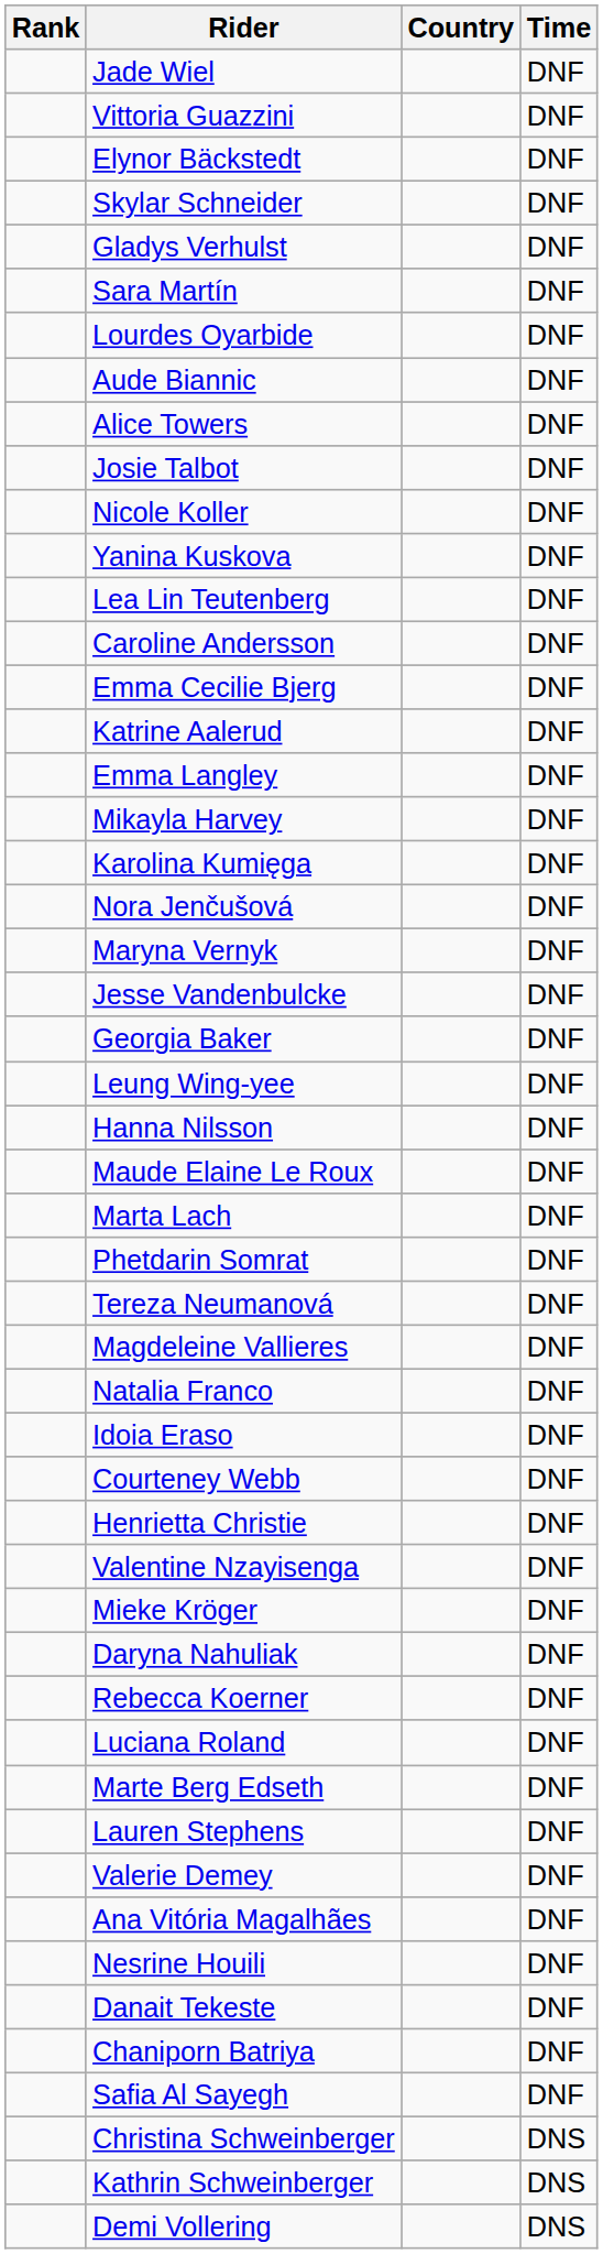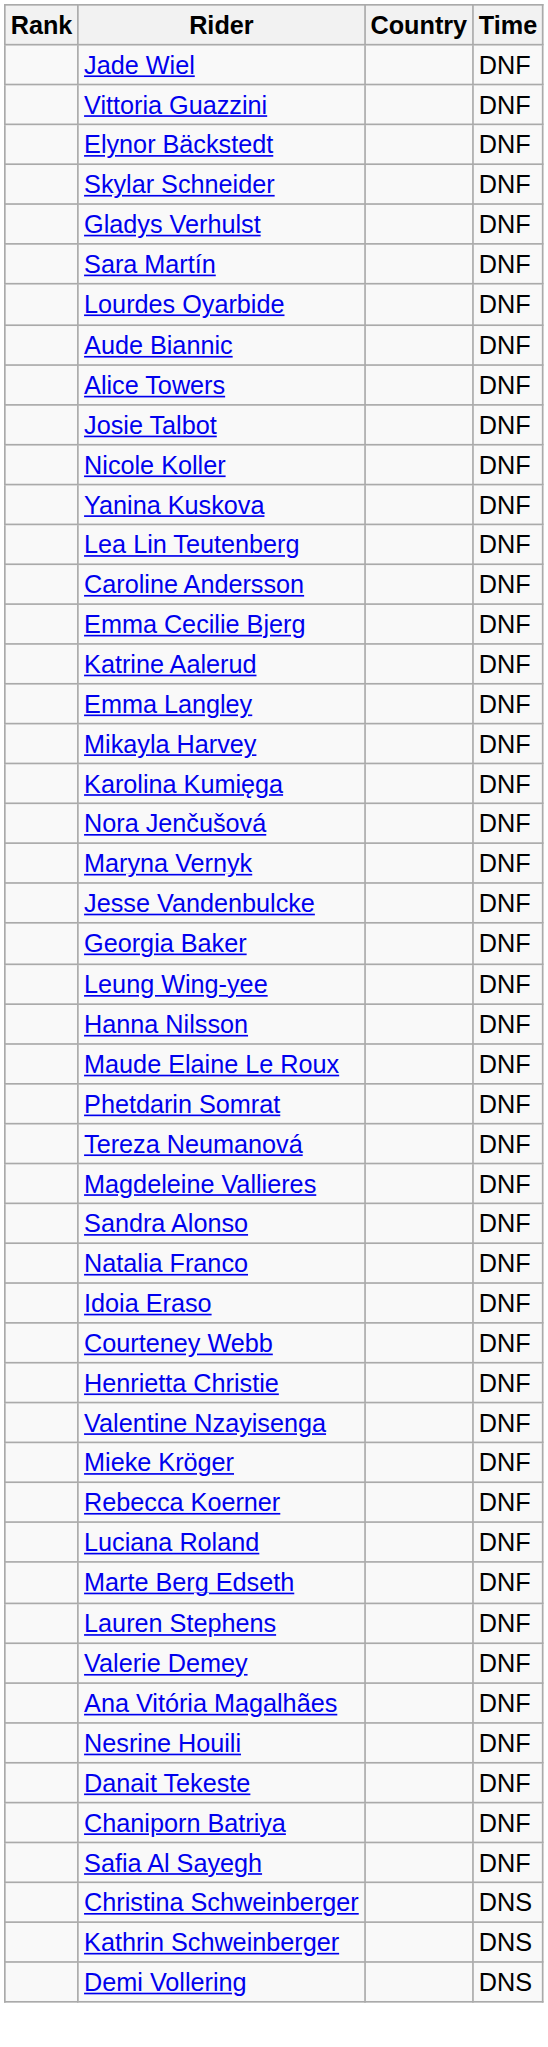 <table class="wikitable sortable" style="font-size:95%; text-align:left;">
 <tr>
 <th>Rank</th>
 <th>Rider</th>
 <th>Country</th>
 <th>Time</th>
 </tr>
 <tr>
 <td></td>
 <td><a href='#'>Jade Wiel</a></td>
 <td></td>
 <td>DNF</td>
 </tr>
 <tr>
 <td></td>
 <td><a href='#'>Vittoria Guazzini</a></td>
 <td></td>
 <td>DNF</td>
 </tr>
 <tr>
 <td></td>
 <td><a href='#'>Elynor Bäckstedt</a></td>
 <td></td>
 <td>DNF</td>
 </tr>
 <tr>
 <td></td>
 <td><a href='#'>Skylar Schneider</a></td>
 <td></td>
 <td>DNF</td>
 </tr>
 <tr>
 <td></td>
 <td><a href='#'>Gladys Verhulst</a></td>
 <td></td>
 <td>DNF</td>
 </tr>
 <tr>
 <td></td>
 <td><a href='#'>Sara Martín</a></td>
 <td></td>
 <td>DNF</td>
 </tr>
 <tr>
 <td></td>
 <td><a href='#'>Lourdes Oyarbide</a></td>
 <td></td>
 <td>DNF</td>
 </tr>
 <tr>
 <td></td>
 <td><a href='#'>Aude Biannic</a></td>
 <td></td>
 <td>DNF</td>
 </tr>
 <tr>
 <td></td>
 <td><a href='#'>Alice Towers</a></td>
 <td></td>
 <td>DNF</td>
 </tr>
 <tr>
 <td></td>
 <td><a href='#'>Josie Talbot</a></td>
 <td></td>
 <td>DNF</td>
 </tr>
 <tr>
 <td></td>
 <td><a href='#'>Nicole Koller</a></td>
 <td></td>
 <td>DNF</td>
 </tr>
 <tr>
 <td></td>
 <td><a href='#'>Yanina Kuskova</a></td>
 <td></td>
 <td>DNF</td>
 </tr>
 <tr>
 <td></td>
 <td><a href='#'>Lea Lin Teutenberg</a></td>
 <td></td>
 <td>DNF</td>
 </tr>
 <tr>
 <td></td>
 <td><a href='#'>Caroline Andersson</a></td>
 <td></td>
 <td>DNF</td>
 </tr>
 <tr>
 <td></td>
 <td><a href='#'>Emma Cecilie Bjerg</a></td>
 <td></td>
 <td>DNF</td>
 </tr>
 <tr>
 <td></td>
 <td><a href='#'>Katrine Aalerud</a></td>
 <td></td>
 <td>DNF</td>
 </tr>
 <tr>
 <td></td>
 <td><a href='#'>Emma Langley</a></td>
 <td></td>
 <td>DNF</td>
 </tr>
 <tr>
 <td></td>
 <td><a href='#'>Mikayla Harvey</a></td>
 <td></td>
 <td>DNF</td>
 </tr>
 <tr>
 <td></td>
 <td><a href='#'>Karolina Kumięga</a></td>
 <td></td>
 <td>DNF</td>
 </tr>
 <tr>
 <td></td>
 <td><a href='#'>Nora Jenčušová</a></td>
 <td></td>
 <td>DNF</td>
 </tr>
 <tr>
 <td></td>
 <td><a href='#'>Maryna Vernyk</a></td>
 <td></td>
 <td>DNF</td>
 </tr>
 <tr>
 <td></td>
 <td><a href='#'>Jesse Vandenbulcke</a></td>
 <td></td>
 <td>DNF</td>
 </tr>
 <tr>
 <td></td>
 <td><a href='#'>Georgia Baker</a></td>
 <td></td>
 <td>DNF</td>
 </tr>
 <tr>
 <td></td>
 <td><a href='#'>Leung Wing-yee</a></td>
 <td></td>
 <td>DNF</td>
 </tr>
 <tr>
 <td></td>
 <td><a href='#'>Hanna Nilsson</a></td>
 <td></td>
 <td>DNF</td>
 </tr>
 <tr>
 <td></td>
 <td><a href='#'>Maude Elaine Le Roux</a></td>
 <td></td>
 <td>DNF</td>
 </tr>
 <tr>
 <td></td>
-<td><a href='#'>Marta Lach</a></td>
-<td></td>
-<td>DNF</td>
-</tr>
-<tr>
-<td></td>
 <td><a href='#'>Phetdarin Somrat</a></td>
 <td></td>
 <td>DNF</td>
 </tr>
 <tr>
 <td></td>
 <td><a href='#'>Tereza Neumanová</a></td>
 <td></td>
 <td>DNF</td>
 </tr>
 <tr>
 <td></td>
 <td><a href='#'>Magdeleine Vallieres</a></td>
+<td></td>
+<td>DNF</td>
+</tr>
+<tr>
+<td></td>
+<td><a href='#'>Sandra Alonso</a></td>
 <td></td>
 <td>DNF</td>
 </tr>
 <tr>
 <td></td>
 <td><a href='#'>Natalia Franco</a></td>
 <td></td>
 <td>DNF</td>
 </tr>
 <tr>
 <td></td>
 <td><a href='#'>Idoia Eraso</a></td>
 <td></td>
 <td>DNF</td>
 </tr>
 <tr>
 <td></td>
 <td><a href='#'>Courteney Webb</a></td>
 <td></td>
 <td>DNF</td>
 </tr>
 <tr>
 <td></td>
 <td><a href='#'>Henrietta Christie</a></td>
 <td></td>
 <td>DNF</td>
 </tr>
 <tr>
 <td></td>
 <td><a href='#'>Valentine Nzayisenga</a></td>
 <td></td>
 <td>DNF</td>
 </tr>
 <tr>
 <td></td>
 <td><a href='#'>Mieke Kröger</a></td>
-<td></td>
-<td>DNF</td>
-</tr>
-<tr>
-<td></td>
-<td><a href='#'>Daryna Nahuliak</a></td>
 <td></td>
 <td>DNF</td>
 </tr>
 <tr>
 <td></td>
 <td><a href='#'>Rebecca Koerner</a></td>
 <td></td>
 <td>DNF</td>
 </tr>
 <tr>
 <td></td>
 <td><a href='#'>Luciana Roland</a></td>
 <td></td>
 <td>DNF</td>
 </tr>
 <tr>
 <td></td>
 <td><a href='#'>Marte Berg Edseth</a></td>
 <td></td>
 <td>DNF</td>
 </tr>
 <tr>
 <td></td>
 <td><a href='#'>Lauren Stephens</a></td>
 <td></td>
 <td>DNF</td>
 </tr>
 <tr>
 <td></td>
 <td><a href='#'>Valerie Demey</a></td>
 <td></td>
 <td>DNF</td>
 </tr>
 <tr>
 <td></td>
 <td><a href='#'>Ana Vitória Magalhães</a></td>
 <td></td>
 <td>DNF</td>
 </tr>
 <tr>
 <td></td>
 <td><a href='#'>Nesrine Houili</a></td>
 <td></td>
 <td>DNF</td>
 </tr>
 <tr>
 <td></td>
 <td><a href='#'>Danait Tekeste</a></td>
 <td></td>
 <td>DNF</td>
 </tr>
 <tr>
 <td></td>
 <td><a href='#'>Chaniporn Batriya</a></td>
 <td></td>
 <td>DNF</td>
 </tr>
 <tr>
 <td></td>
 <td><a href='#'>Safia Al Sayegh</a></td>
 <td></td>
 <td>DNF</td>
 </tr>
 <tr>
 <td></td>
 <td><a href='#'>Christina Schweinberger</a></td>
 <td></td>
 <td>DNS</td>
 </tr>
 <tr>
 <td></td>
 <td><a href='#'>Kathrin Schweinberger</a></td>
 <td></td>
 <td>DNS</td>
 </tr>
 <tr>
 <td></td>
 <td><a href='#'>Demi Vollering</a></td>
 <td></td>
 <td>DNS</td>
 </tr>
 </table>
